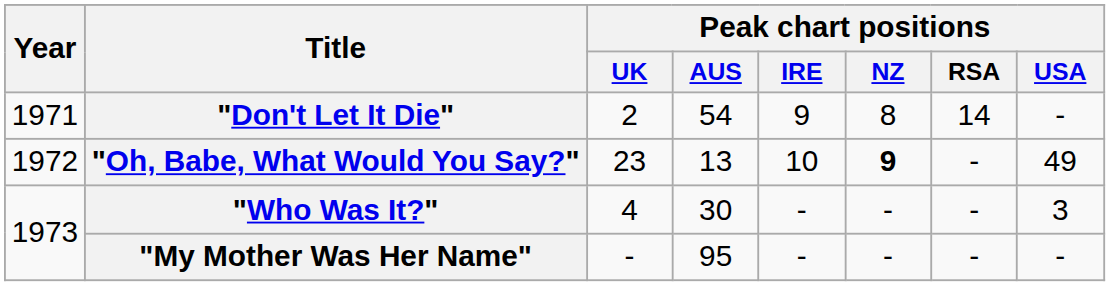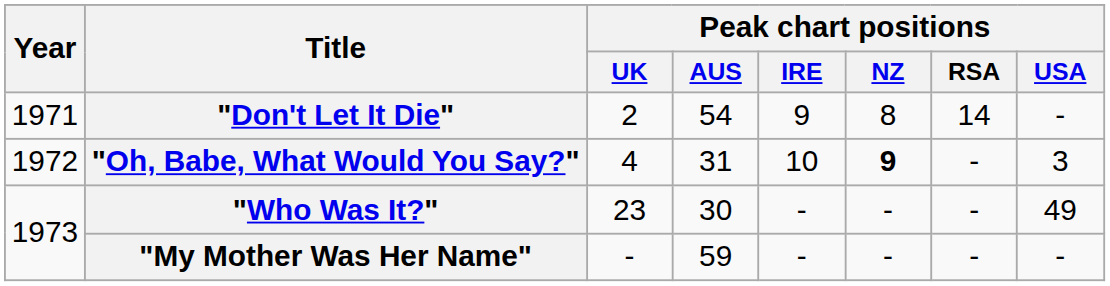 <table class="wikitable plainrowheaders" style="text-align:center;" border="1">
 <tr>
 <th scope="col" rowspan="2">Year</th>
 <th scope="col" rowspan="2">Title</th>
 <th scope="col" colspan="6">Peak chart positions</th>
 </tr>
 <tr style="font-size:smaller;">
 <th scope="col" style="text-align:center; width:3em;"><a href='#'>UK</a><br></th>
 <th scope="col" style="text-align:center; width:3em;"><a href='#'>AUS</a><br></th>
 <th scope="col" style="text-align:center; width:3em;"><a href='#'>IRE</a><br></th>
 <th scope="col" style="text-align:center; width:3em;"><a href='#'>NZ</a><br></th>
 <th scope="col" style="text-align:center; width:3em;">RSA<br></th>
 <th scope="col" style="text-align:center; width:3em;"><a href='#'>USA</a><br></th>
 </tr>
 <tr>
 <td>1971</td>
 <th scope="row">"<a href='#'>Don't Let It Die</a>"</th>
 <td style="text-align:center;">2</td>
 <td>54</td>
 <td>9</td>
 <td>8</td>
 <td>14</td>
 <td>-</td>
 </tr>
 <tr>
 <td>1972</td>
 <th scope="row">"<a href='#'>Oh, Babe, What Would You Say?</a>"</th>
-<td style="text-align:center;">23</td>
-<td>13</td>
+<td style="text-align:center;">4</td>
+<td>31</td>
 <td>10</td>
 <td><strong>9</strong></td>
+<td>-</td>
+<td>3</td>
+</tr>
+<tr>
+<td rowspan="2">1973</td>
+<th scope="row">"<a href='#'>Who Was It?</a>"</th>
+<td style="text-align:center;">23</td>
+<td>30</td>
+<td>-</td>
+<td>-</td>
 <td>-</td>
 <td>49</td>
 </tr>
 <tr>
-<td rowspan="2">1973</td>
-<th scope="row">"<a href='#'>Who Was It?</a>"</th>
-<td style="text-align:center;">4</td>
-<td>30</td>
-<td>-</td>
-<td>-</td>
-<td>-</td>
-<td>3</td>
-</tr>
-<tr>
 <th scope="row">"My Mother Was Her Name"</th>
 <td style="text-align:center;">-</td>
-<td>95</td>
+<td>59</td>
 <td>-</td>
 <td>-</td>
 <td>-</td>
 <td>-</td>
 </tr>
 </table>
